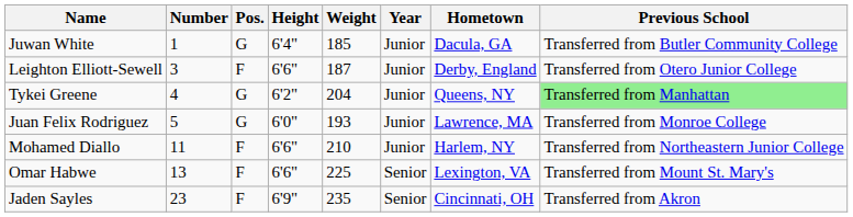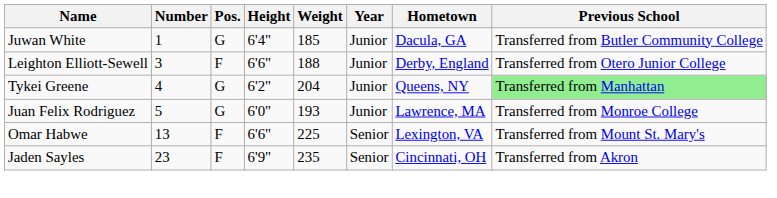 <table class="wikitable sortable" border="1">
 <tr>
 <th>Name</th>
 <th>Number</th>
 <th>Pos.</th>
 <th>Height</th>
 <th>Weight</th>
 <th>Year</th>
 <th>Hometown</th>
 <th class="unsortable">Previous School</th>
 </tr>
 <tr>
 <td>Juwan White</td>
 <td>1</td>
 <td>G</td>
 <td>6'4"</td>
 <td>185</td>
 <td>Junior</td>
 <td><a href='#'>Dacula, GA</a></td>
 <td>Transferred from <a href='#'>Butler Community College</a></td>
 </tr>
 <tr>
 <td>Leighton Elliott-Sewell</td>
 <td>3</td>
 <td>F</td>
 <td>6'6"</td>
-<td>187</td>
+<td>188</td>
 <td>Junior</td>
 <td><a href='#'>Derby, England</a></td>
 <td>Transferred from <a href='#'>Otero Junior College</a></td>
 </tr>
 <tr>
 <td>Tykei Greene</td>
 <td>4</td>
 <td>G</td>
 <td>6'2"</td>
 <td>204</td>
 <td>Junior</td>
 <td><a href='#'>Queens, NY</a></td>
 <td style="background: lightgreen;">Transferred from <a href='#'>Manhattan</a></td>
 </tr>
 <tr>
 <td>Juan Felix Rodriguez</td>
 <td>5</td>
 <td>G</td>
 <td>6'0"</td>
 <td>193</td>
 <td>Junior</td>
 <td><a href='#'>Lawrence, MA</a></td>
 <td>Transferred from <a href='#'>Monroe College</a></td>
 </tr>
 <tr>
-<td>Mohamed Diallo</td>
-<td>11</td>
-<td>F</td>
-<td>6'6"</td>
-<td>210</td>
-<td>Junior</td>
-<td><a href='#'>Harlem, NY</a></td>
-<td>Transferred from <a href='#'>Northeastern Junior College</a></td>
-</tr>
-<tr>
 <td>Omar Habwe</td>
 <td>13</td>
 <td>F</td>
 <td>6'6"</td>
 <td>225</td>
 <td>Senior</td>
 <td><a href='#'>Lexington, VA</a></td>
 <td>Transferred from <a href='#'>Mount St. Mary's</a></td>
 </tr>
 <tr>
 <td>Jaden Sayles</td>
 <td>23</td>
 <td>F</td>
 <td>6'9"</td>
 <td>235</td>
 <td>Senior</td>
 <td><a href='#'>Cincinnati, OH</a></td>
 <td>Transferred from <a href='#'>Akron</a></td>
 </tr>
 </table>
